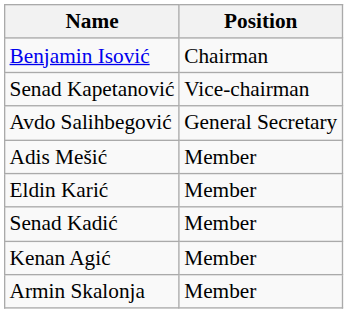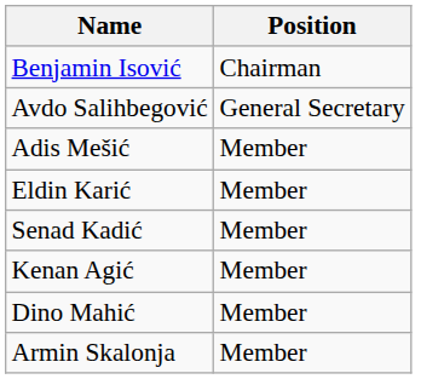 <table class="wikitable">
 <tr>
 <th>Name</th>
 <th>Position</th>
 </tr>
 <tr>
 <td><a href='#'>Benjamin Isović</a></td>
 <td>Chairman</td>
-</tr>
-<tr>
-<td>Senad Kapetanović</td>
-<td>Vice-chairman</td>
 </tr>
 <tr>
 <td>Avdo Salihbegović</td>
 <td>General Secretary</td>
 </tr>
 <tr>
 <td>Adis Mešić</td>
 <td>Member</td>
 </tr>
 <tr>
 <td>Eldin Karić</td>
 <td>Member</td>
 </tr>
 <tr>
 <td>Senad Kadić</td>
 <td>Member</td>
 </tr>
 <tr>
 <td>Kenan Agić</td>
 <td>Member</td>
 </tr>
 <tr>
+<td>Dino Mahić</td>
+<td>Member</td>
+</tr>
+<tr>
 <td>Armin Skalonja</td>
 <td>Member</td>
 </tr>
 </table>
